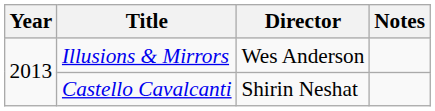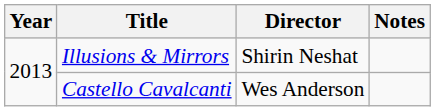 <table class="wikitable">
 <tr>
 <th>Year</th>
 <th>Title</th>
 <th>Director</th>
 <th>Notes</th>
 </tr>
 <tr>
 <td rowspan=2>2013</td>
 <td><em><a href='#'>Illusions & Mirrors</a></em></td>
-<td>Wes Anderson</td>
+<td>Shirin Neshat</td>
 <td></td>
 </tr>
 <tr>
 <td><em><a href='#'>Castello Cavalcanti</a></em></td>
-<td>Shirin Neshat</td>
+<td>Wes Anderson</td>
 <td></td>
 </tr>
 </table>
